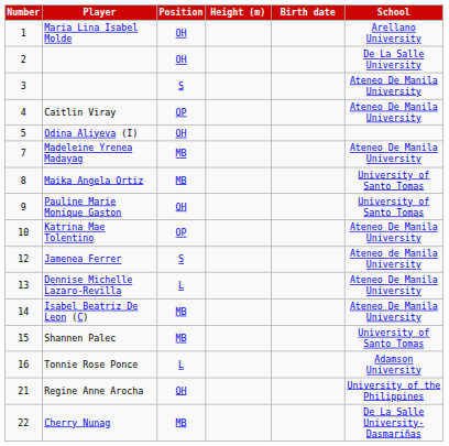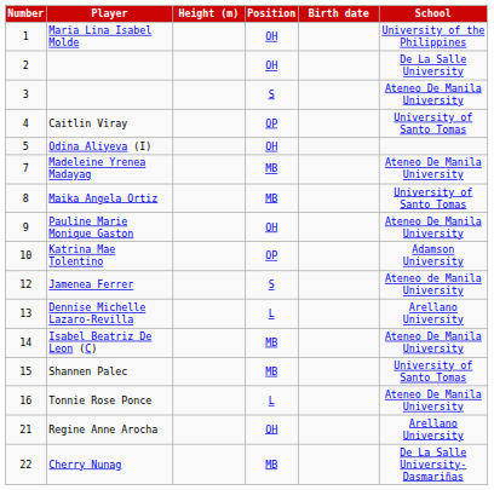 <table class="wikitable sortable" style="text-align: center; width: 90%; font-size: 90%;">
 <tr>
 <th style="width: 3em; background: #CC0404; color: white;">Number</th>
 <th style="width: 30em; background: #CC0404; color: white;">Player</th>
+<th style="width: 15em; background: #CC0404; color: white">Height (m)</th>
 <th style="width: 3em; background: #CC0404; color: white;">Position</th>
-<th style="width: 15em; background: #CC0404; color: white">Height (m)</th>
 <th style="width: 20em; background: #CC0404; color: white;">Birth date</th>
 <th style="width: 20em; background: #CC0404; color: white;">School</th>
 </tr>
 <tr>
 <td>1</td>
 <td style="text-align: left;"> <a href='#'>Maria Lina Isabel Molde</a></td>
+<td></td>
 <td><a href='#'>OH</a></td>
-<td></td>
 <td style="text-align: left;"></td>
-<td><a href='#'>Arellano University</a></td>
+<td><a href='#'>University of the Philippines</a></td>
 </tr>
 <tr>
 <td>2</td>
 <td style="text-align: left;"> </td>
+<td></td>
 <td><a href='#'>OH</a></td>
-<td></td>
 <td style="text-align: left;"></td>
 <td><a href='#'>De La Salle University</a></td>
 </tr>
 <tr>
 <td>3</td>
 <td style="text-align: left;"> </td>
+<td></td>
 <td><a href='#'>S</a></td>
-<td></td>
 <td style="text-align: left;"></td>
 <td><a href='#'>Ateneo De Manila University</a></td>
 </tr>
 <tr>
 <td>4</td>
 <td style="text-align: left;"> Caitlin Viray</td>
+<td></td>
 <td><a href='#'>OP</a></td>
-<td></td>
 <td style="text-align: left;"></td>
-<td><a href='#'>Ateneo De Manila University</a></td>
+<td><a href='#'>University of Santo Tomas</a></td>
 </tr>
 <tr>
 <td>5</td>
 <td style="text-align: left;"> <a href='#'>Odina Aliyeva</a> (I)</td>
+<td></td>
 <td><a href='#'>OH</a></td>
-<td></td>
 <td style="text-align: left;"></td>
 <td></td>
 </tr>
 <tr>
 <td>7</td>
 <td style="text-align: left;"> <a href='#'>Madeleine Yrenea Madayag</a></td>
+<td></td>
 <td><a href='#'>MB</a></td>
-<td></td>
 <td style="text-align: left;"></td>
 <td><a href='#'>Ateneo De Manila University</a></td>
 </tr>
 <tr>
 <td>8</td>
 <td style="text-align: left;"> <a href='#'>Maika Angela Ortiz</a></td>
+<td></td>
 <td><a href='#'>MB</a></td>
-<td></td>
 <td style="text-align: left;"></td>
 <td><a href='#'>University of Santo Tomas</a></td>
 </tr>
 <tr>
 <td>9</td>
 <td style="text-align: left;"> <a href='#'>Pauline Marie Monique Gaston</a></td>
+<td></td>
 <td><a href='#'>OH</a></td>
-<td></td>
 <td style="text-align: left;"></td>
-<td><a href='#'>University of Santo Tomas</a></td>
+<td><a href='#'>Ateneo De Manila University</a></td>
 </tr>
 <tr>
 <td>10</td>
 <td style="text-align: left;"> <a href='#'>Katrina Mae Tolentino</a></td>
+<td></td>
 <td><a href='#'>OP</a></td>
-<td></td>
 <td style="text-align: left;"></td>
-<td><a href='#'>Ateneo De Manila University</a></td>
+<td><a href='#'>Adamson University</a></td>
 </tr>
 <tr>
 <td>12</td>
 <td style="text-align: left;"> <a href='#'>Jamenea Ferrer</a></td>
+<td></td>
 <td><a href='#'>S</a></td>
-<td></td>
 <td style="text-align: left;"></td>
 <td><a href='#'>Ateneo de Manila University</a></td>
 </tr>
 <tr>
 <td>13</td>
 <td style="text-align: left;"> <a href='#'>Dennise Michelle Lazaro-Revilla</a></td>
+<td></td>
 <td><a href='#'>L</a></td>
-<td></td>
 <td style="text-align: left;"></td>
-<td><a href='#'>Ateneo De Manila University</a></td>
+<td><a href='#'>Arellano University</a></td>
 </tr>
 <tr>
 <td>14</td>
 <td style="text-align: left;"> <a href='#'>Isabel Beatriz De Leon</a> (<a href='#'>C</a>)</td>
+<td></td>
 <td><a href='#'>MB</a></td>
-<td></td>
 <td style="text-align: left;"></td>
 <td><a href='#'>Ateneo De Manila University</a></td>
 </tr>
 <tr>
 <td>15</td>
 <td style="text-align: left;"> Shannen Palec</td>
+<td></td>
 <td><a href='#'>MB</a></td>
-<td></td>
 <td style="text-align: left;"></td>
 <td><a href='#'>University of Santo Tomas</a></td>
 </tr>
 <tr>
 <td>16</td>
 <td style="text-align: left;"> Tonnie Rose Ponce</td>
+<td></td>
 <td><a href='#'>L</a></td>
-<td></td>
 <td style="text-align: left;"></td>
-<td><a href='#'>Adamson University</a></td>
+<td><a href='#'>Ateneo De Manila University</a></td>
 </tr>
 <tr>
 <td>21</td>
 <td style="text-align: left;"> Regine Anne Arocha</td>
+<td></td>
 <td><a href='#'>OH</a></td>
-<td></td>
 <td style="text-align: left;"></td>
-<td><a href='#'>University of the Philippines</a></td>
+<td><a href='#'>Arellano University</a></td>
 </tr>
 <tr>
 <td>22</td>
 <td style="text-align: left;"> <a href='#'>Cherry Nunag</a></td>
+<td></td>
 <td><a href='#'>MB</a></td>
-<td></td>
 <td style="text-align: left;"></td>
 <td><a href='#'>De La Salle University-Dasmariñas</a></td>
 </tr>
 </table>
